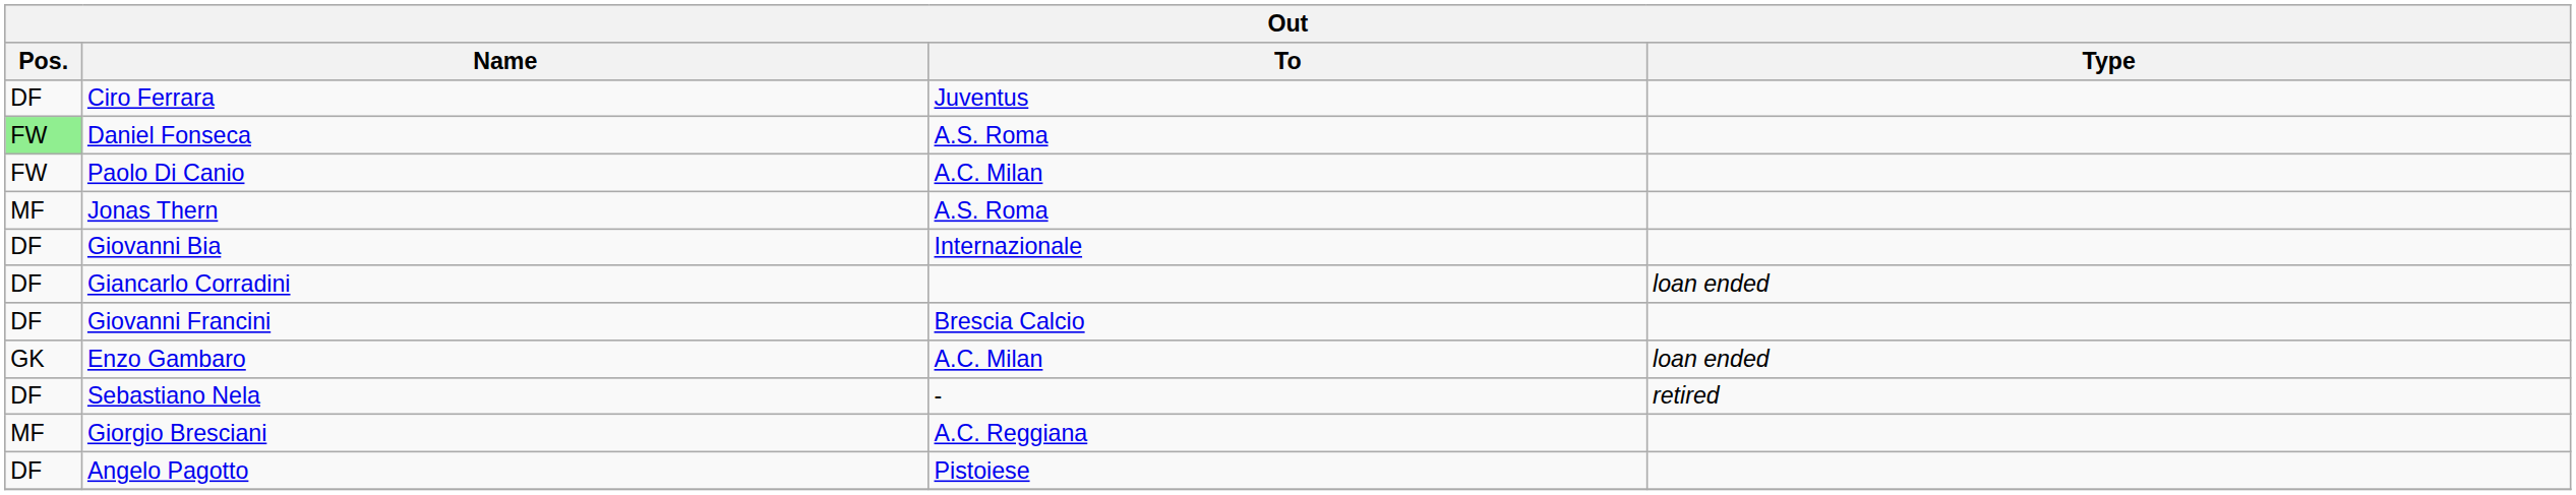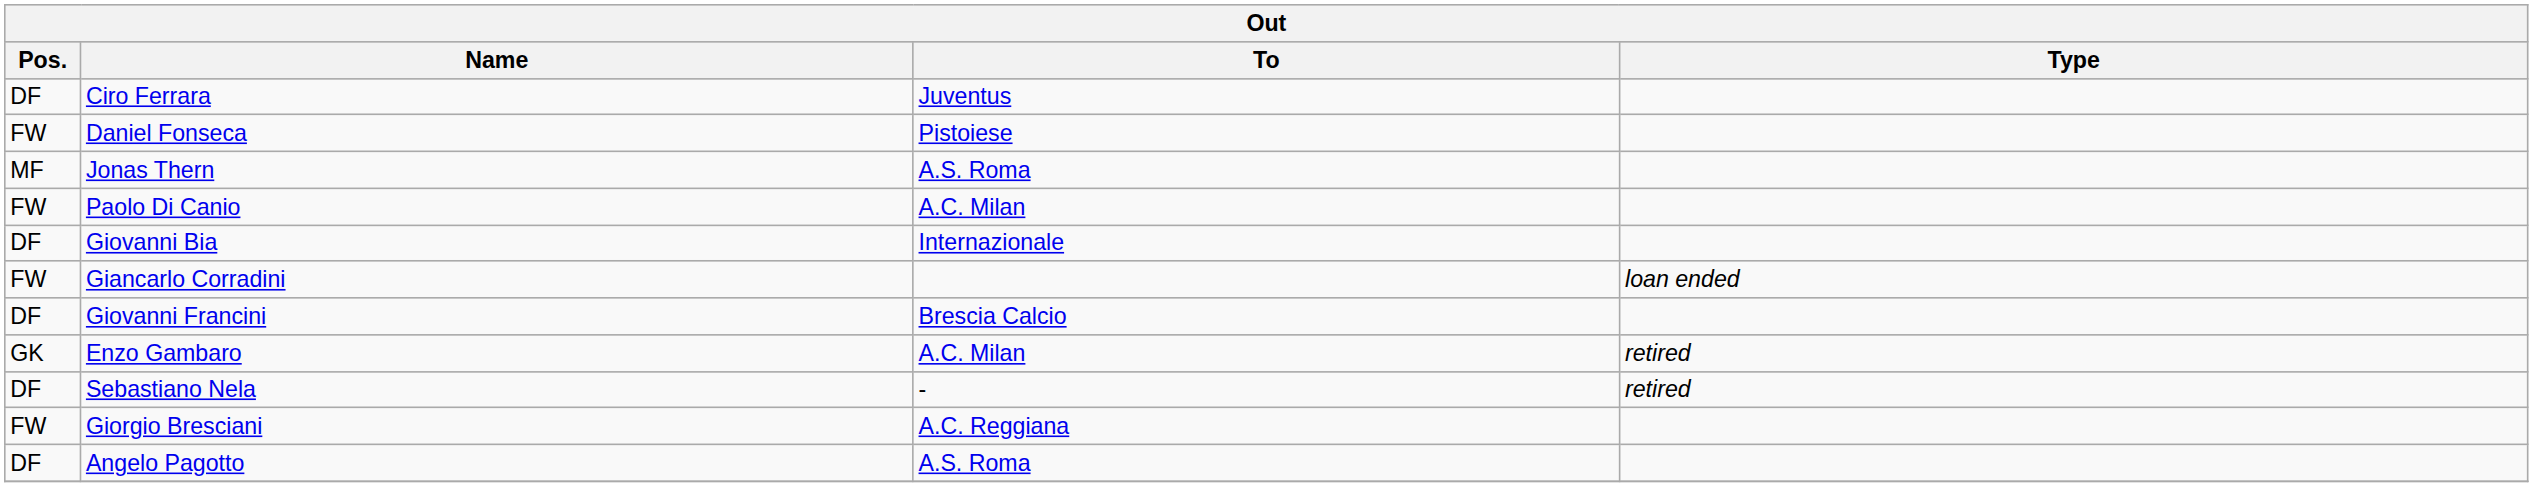 <table class="wikitable" style="font-size:90%;width:99%;">
 <tr>
 <th colspan="4">Out</th>
 </tr>
 <tr>
 <th width=3%>Pos.</th>
 <th width=33%>Name</th>
 <th width=28%>To</th>
 <th width=36%>Type</th>
 </tr>
 <tr>
 <td>DF</td>
 <td><a href='#'>Ciro Ferrara</a></td>
 <td><a href='#'>Juventus</a></td>
 <td></td>
 </tr>
 <tr>
-<td style="background: lightgreen;">FW</td>
+<td>FW</td>
 <td><a href='#'>Daniel Fonseca</a></td>
+<td><a href='#'>Pistoiese</a></td>
+<td></td>
+</tr>
+<tr>
+<td>MF</td>
+<td><a href='#'>Jonas Thern</a></td>
 <td><a href='#'>A.S. Roma</a></td>
 <td></td>
 </tr>
 <tr>
 <td>FW</td>
 <td><a href='#'>Paolo Di Canio</a></td>
 <td><a href='#'>A.C. Milan</a></td>
 <td></td>
 </tr>
 <tr>
-<td>MF</td>
-<td><a href='#'>Jonas Thern</a></td>
-<td><a href='#'>A.S. Roma</a></td>
-<td></td>
-</tr>
-<tr>
 <td>DF</td>
 <td><a href='#'>Giovanni Bia</a></td>
 <td><a href='#'>Internazionale</a></td>
 <td></td>
 </tr>
 <tr>
-<td>DF</td>
+<td>FW</td>
 <td><a href='#'>Giancarlo Corradini</a></td>
 <td></td>
 <td><em>loan ended</em></td>
 </tr>
 <tr>
 <td>DF</td>
 <td><a href='#'>Giovanni Francini</a></td>
 <td><a href='#'>Brescia Calcio</a></td>
 <td></td>
 </tr>
 <tr>
 <td>GK</td>
 <td><a href='#'>Enzo Gambaro</a></td>
 <td><a href='#'>A.C. Milan</a></td>
-<td><em>loan ended</em></td>
+<td><em>retired</em></td>
 </tr>
 <tr>
 <td>DF</td>
 <td><a href='#'>Sebastiano Nela</a></td>
 <td>-</td>
 <td><em>retired</em></td>
 </tr>
 <tr>
-<td>MF</td>
+<td>FW</td>
 <td><a href='#'>Giorgio Bresciani</a></td>
 <td><a href='#'>A.C. Reggiana</a></td>
 <td></td>
 </tr>
 <tr>
 <td>DF</td>
 <td><a href='#'>Angelo Pagotto</a></td>
-<td><a href='#'>Pistoiese</a></td>
+<td><a href='#'>A.S. Roma</a></td>
 <td></td>
 </tr>
 <tr>
 </tr>
 </table>
